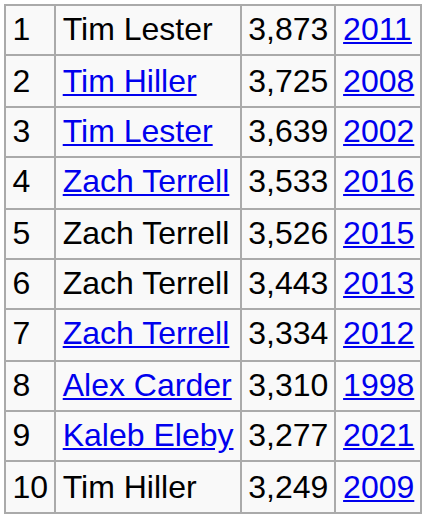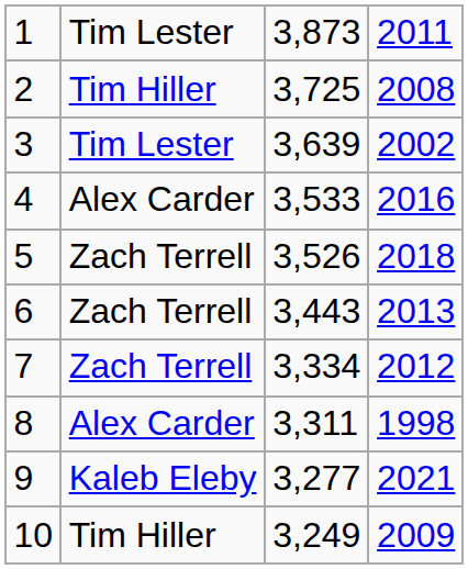 <table class="wikitable">
 <tr>
 </tr>
 <tr>
 <td>1</td>
 <td>Tim Lester</td>
 <td>3,873</td>
 <td><a href='#'>2011</a></td>
 </tr>
 <tr>
 <td>2</td>
 <td><a href='#'>Tim Hiller</a></td>
 <td>3,725</td>
 <td><a href='#'>2008</a></td>
 </tr>
 <tr>
 <td>3</td>
 <td><a href='#'>Tim Lester</a></td>
 <td>3,639</td>
 <td><a href='#'>2002</a></td>
 </tr>
 <tr>
 <td>4</td>
-<td><a href='#'>Zach Terrell</a></td>
+<td>Alex Carder</td>
 <td>3,533</td>
 <td><a href='#'>2016</a></td>
 </tr>
 <tr>
 <td>5</td>
 <td>Zach Terrell</td>
 <td>3,526</td>
-<td><a href='#'>2015</a></td>
+<td><a href='#'>2018</a></td>
 </tr>
 <tr>
 <td>6</td>
 <td>Zach Terrell</td>
 <td>3,443</td>
 <td><a href='#'>2013</a></td>
 </tr>
 <tr>
 <td>7</td>
 <td><a href='#'>Zach Terrell</a></td>
 <td>3,334</td>
 <td><a href='#'>2012</a></td>
 </tr>
 <tr>
 <td>8</td>
 <td><a href='#'>Alex Carder</a></td>
-<td>3,310</td>
+<td>3,311</td>
 <td><a href='#'>1998</a></td>
 </tr>
 <tr>
 <td>9</td>
 <td><a href='#'>Kaleb Eleby</a></td>
 <td>3,277</td>
 <td><a href='#'>2021</a></td>
 </tr>
 <tr>
 <td>10</td>
 <td>Tim Hiller</td>
 <td>3,249</td>
 <td><a href='#'>2009</a></td>
 </tr>
 </table>
